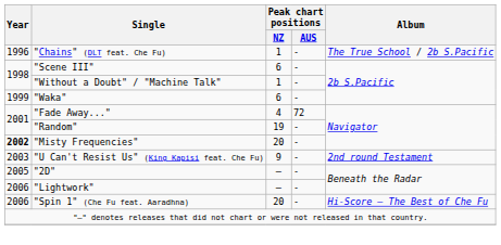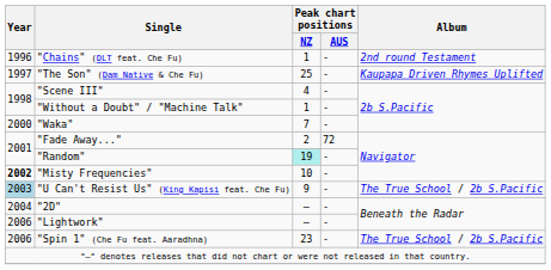 <table class="wikitable">
 <tr>
 <th rowspan=2>Year</th>
 <th rowspan=2>Single</th>
 <th colspan=2>Peak chart<br>positions</th>
 <th rowspan=2>Album</th>
 </tr>
 <tr>
 <th><a href='#'>NZ</a></th>
 <th><a href='#'>AUS</a><br></th>
 </tr>
 <tr>
 <td>1996</td>
 <td>"<a href='#'>Chains</a>" <small>(<a href='#'>DLT</a> feat. Che Fu)</small></td>
 <td align="center">1</td>
 <td>-</td>
-<td><em><a href='#'>The True School</a></em> / <em><a href='#'>2b S.Pacific</a></em></td>
+<td><em><a href='#'>2nd round Testament</a></em></td>
+</tr>
+<tr>
+<td>1997</td>
+<td>"The Son" <small>(<a href='#'>Dam Native</a> & Che Fu)</small></td>
+<td align="center">25</td>
+<td>-</td>
+<td><em><a href='#'>Kaupapa Driven Rhymes Uplifted</a></em></td>
 </tr>
 <tr>
 <td rowspan=2>1998</td>
 <td>"Scene III"</td>
-<td align="center">6</td>
+<td align="center">4</td>
 <td>-</td>
 <td rowspan=3><em><a href='#'>2b S.Pacific</a></em></td>
 </tr>
 <tr>
 <td>"Without a Doubt" / "Machine Talk"</td>
 <td align="center">1</td>
 <td>-</td>
 </tr>
 <tr>
-<td>1999</td>
+<td>2000</td>
 <td>"Waka"</td>
-<td align="center">6</td>
+<td align="center">7</td>
 <td>-</td>
 </tr>
 <tr>
 <td rowspan=2>2001</td>
 <td>"Fade Away..."</td>
-<td align="center">4</td>
+<td align="center">2</td>
 <td>72</td>
 <td rowspan=3><em><a href='#'>Navigator</a></em></td>
 </tr>
 <tr>
 <td>"Random"</td>
-<td align="center">19</td>
+<td align="center" style="background: paleturquoise;">19</td>
 <td>-</td>
 </tr>
 <tr>
 <td><strong>2002</strong></td>
 <td>"Misty Frequencies"</td>
-<td align="center">20</td>
+<td align="center">10</td>
 <td>-</td>
 </tr>
 <tr>
-<td>2003</td>
+<td style="background: lightblue;">2003</td>
 <td>"U Can't Resist Us" <small>(<a href='#'>King Kapisi</a> feat. Che Fu)</small></td>
 <td align="center">9</td>
 <td>-</td>
-<td><em><a href='#'>2nd round Testament</a></em></td>
+<td><em><a href='#'>The True School</a></em> / <em><a href='#'>2b S.Pacific</a></em></td>
 </tr>
 <tr>
-<td>2005</td>
+<td>2004</td>
 <td>"2D"</td>
 <td align="center">—</td>
 <td>-</td>
 <td rowspan="2"><em>Beneath the Radar</em></td>
 </tr>
 <tr>
 <td>2006</td>
 <td>"Lightwork"</td>
 <td align="center">—</td>
 <td>-</td>
 </tr>
 <tr>
 <td>2006</td>
 <td>"Spin 1" <small>(Che Fu feat. Aaradhna)</small></td>
-<td align="center">20</td>
+<td align="center">23</td>
 <td>-</td>
-<td><em><a href='#'>Hi-Score – The Best of Che Fu</a></em></td>
+<td><em><a href='#'>The True School</a></em> / <em><a href='#'>2b S.Pacific</a></em></td>
 </tr>
 <tr>
 <td align=center colspan=5><small>"—" denotes releases that did not chart or were not released in that country.</small></td>
 </tr>
 <tr>
 </tr>
 </table>
